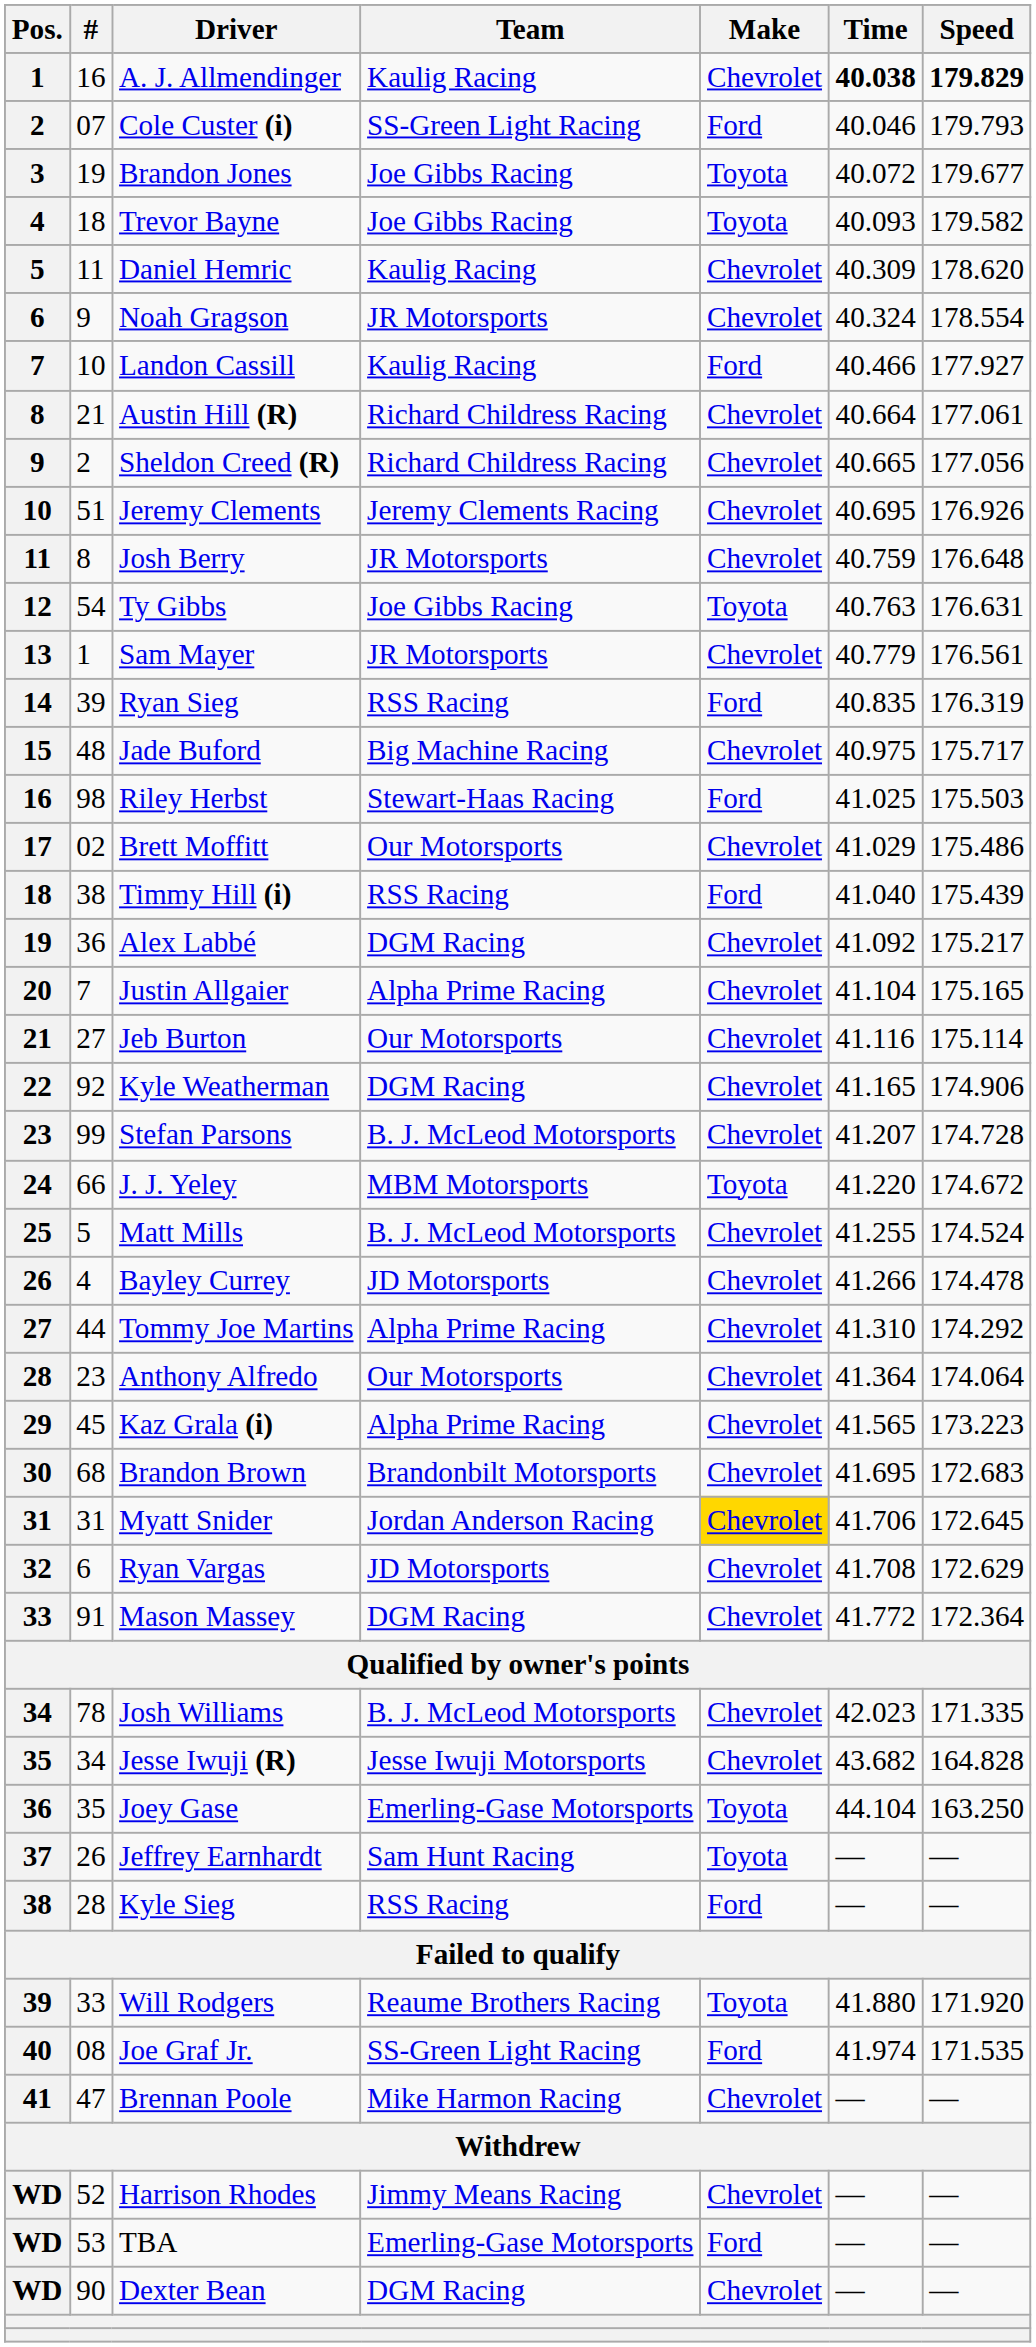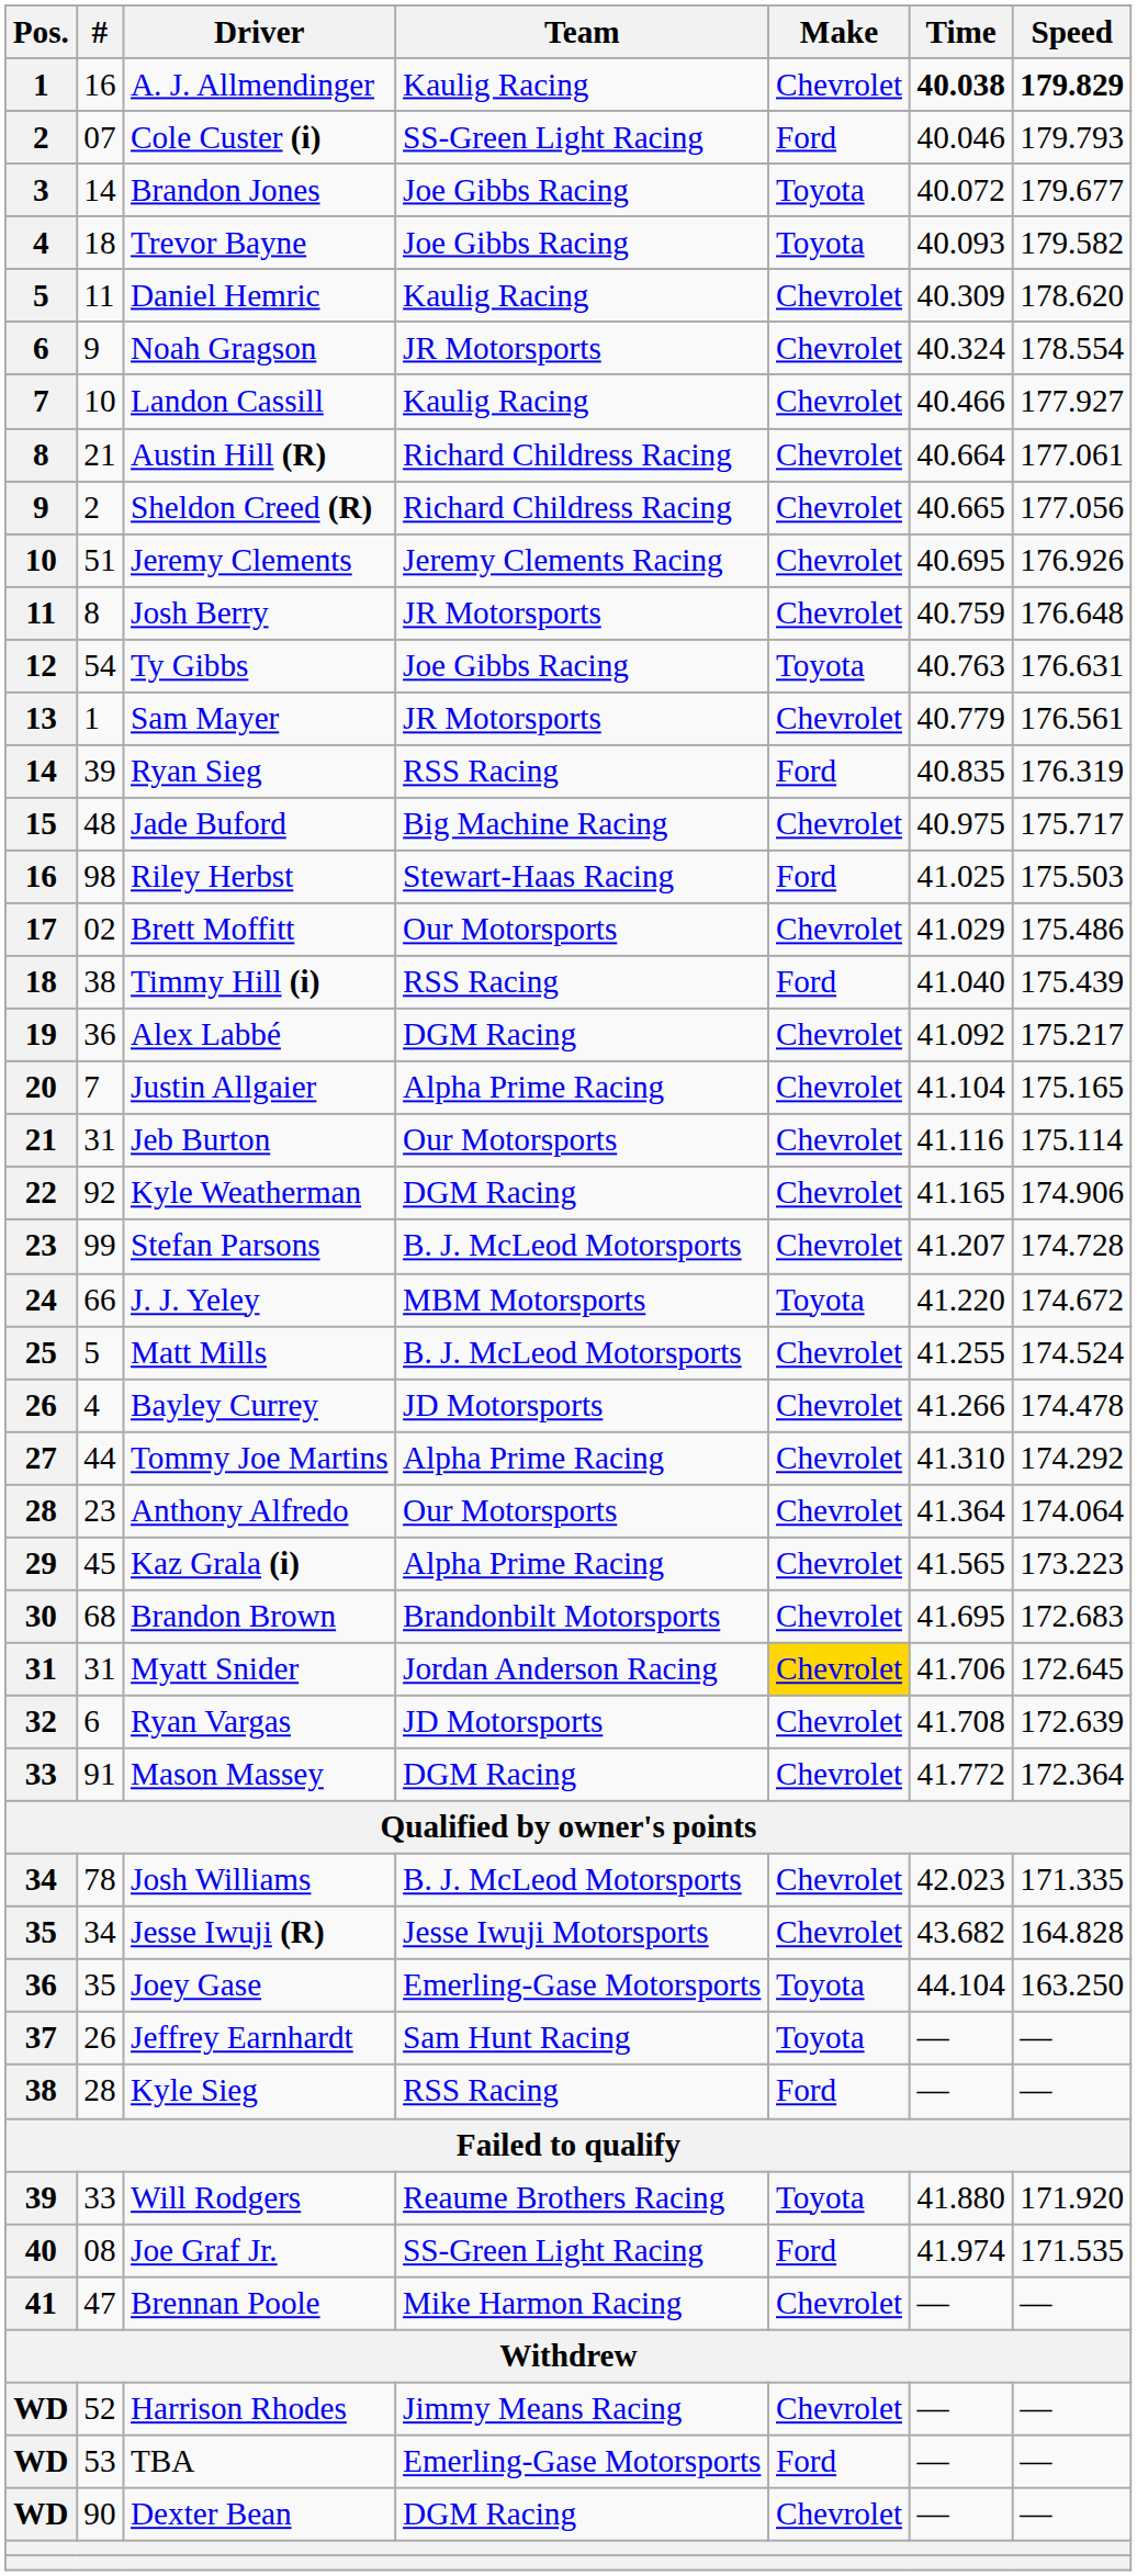 <table class="wikitable" style="font-size:95%">
 <tr>
 <th>Pos.</th>
 <th>#</th>
 <th>Driver</th>
 <th>Team</th>
 <th>Make</th>
 <th>Time</th>
 <th>Speed</th>
 </tr>
 <tr>
 <th>1</th>
 <td>16</td>
 <td><a href='#'>A. J. Allmendinger</a></td>
 <td><a href='#'>Kaulig Racing</a></td>
 <td><a href='#'>Chevrolet</a></td>
 <td><strong>40.038</strong></td>
 <td><strong>179.829</strong></td>
 </tr>
 <tr>
 <th>2</th>
 <td>07</td>
 <td><a href='#'>Cole Custer</a> <strong>(i)</strong></td>
 <td><a href='#'>SS-Green Light Racing</a></td>
 <td><a href='#'>Ford</a></td>
 <td>40.046</td>
 <td>179.793</td>
 </tr>
 <tr>
 <th>3</th>
-<td>19</td>
+<td>14</td>
 <td><a href='#'>Brandon Jones</a></td>
 <td><a href='#'>Joe Gibbs Racing</a></td>
 <td><a href='#'>Toyota</a></td>
 <td>40.072</td>
 <td>179.677</td>
 </tr>
 <tr>
 <th>4</th>
 <td>18</td>
 <td><a href='#'>Trevor Bayne</a></td>
 <td><a href='#'>Joe Gibbs Racing</a></td>
 <td><a href='#'>Toyota</a></td>
 <td>40.093</td>
 <td>179.582</td>
 </tr>
 <tr>
 <th>5</th>
 <td>11</td>
 <td><a href='#'>Daniel Hemric</a></td>
 <td><a href='#'>Kaulig Racing</a></td>
 <td><a href='#'>Chevrolet</a></td>
 <td>40.309</td>
 <td>178.620</td>
 </tr>
 <tr>
 <th>6</th>
 <td>9</td>
 <td><a href='#'>Noah Gragson</a></td>
 <td><a href='#'>JR Motorsports</a></td>
 <td><a href='#'>Chevrolet</a></td>
 <td>40.324</td>
 <td>178.554</td>
 </tr>
 <tr>
 <th>7</th>
 <td>10</td>
 <td><a href='#'>Landon Cassill</a></td>
 <td><a href='#'>Kaulig Racing</a></td>
-<td><a href='#'>Ford</a></td>
+<td><a href='#'>Chevrolet</a></td>
 <td>40.466</td>
 <td>177.927</td>
 </tr>
 <tr>
 <th>8</th>
 <td>21</td>
 <td><a href='#'>Austin Hill</a> <strong>(R)</strong></td>
 <td><a href='#'>Richard Childress Racing</a></td>
 <td><a href='#'>Chevrolet</a></td>
 <td>40.664</td>
 <td>177.061</td>
 </tr>
 <tr>
 <th>9</th>
 <td>2</td>
 <td><a href='#'>Sheldon Creed</a> <strong>(R)</strong></td>
 <td><a href='#'>Richard Childress Racing</a></td>
 <td><a href='#'>Chevrolet</a></td>
 <td>40.665</td>
 <td>177.056</td>
 </tr>
 <tr>
 <th>10</th>
 <td>51</td>
 <td><a href='#'>Jeremy Clements</a></td>
 <td><a href='#'>Jeremy Clements Racing</a></td>
 <td><a href='#'>Chevrolet</a></td>
 <td>40.695</td>
 <td>176.926</td>
 </tr>
 <tr>
 <th>11</th>
 <td>8</td>
 <td><a href='#'>Josh Berry</a></td>
 <td><a href='#'>JR Motorsports</a></td>
 <td><a href='#'>Chevrolet</a></td>
 <td>40.759</td>
 <td>176.648</td>
 </tr>
 <tr>
 <th>12</th>
 <td>54</td>
 <td><a href='#'>Ty Gibbs</a></td>
 <td><a href='#'>Joe Gibbs Racing</a></td>
 <td><a href='#'>Toyota</a></td>
 <td>40.763</td>
 <td>176.631</td>
 </tr>
 <tr>
 <th>13</th>
 <td>1</td>
 <td><a href='#'>Sam Mayer</a></td>
 <td><a href='#'>JR Motorsports</a></td>
 <td><a href='#'>Chevrolet</a></td>
 <td>40.779</td>
 <td>176.561</td>
 </tr>
 <tr>
 <th>14</th>
 <td>39</td>
 <td><a href='#'>Ryan Sieg</a></td>
 <td><a href='#'>RSS Racing</a></td>
 <td><a href='#'>Ford</a></td>
 <td>40.835</td>
 <td>176.319</td>
 </tr>
 <tr>
 <th>15</th>
 <td>48</td>
 <td><a href='#'>Jade Buford</a></td>
 <td><a href='#'>Big Machine Racing</a></td>
 <td><a href='#'>Chevrolet</a></td>
 <td>40.975</td>
 <td>175.717</td>
 </tr>
 <tr>
 <th>16</th>
 <td>98</td>
 <td><a href='#'>Riley Herbst</a></td>
 <td><a href='#'>Stewart-Haas Racing</a></td>
 <td><a href='#'>Ford</a></td>
 <td>41.025</td>
 <td>175.503</td>
 </tr>
 <tr>
 <th>17</th>
 <td>02</td>
 <td><a href='#'>Brett Moffitt</a></td>
 <td><a href='#'>Our Motorsports</a></td>
 <td><a href='#'>Chevrolet</a></td>
 <td>41.029</td>
 <td>175.486</td>
 </tr>
 <tr>
 <th>18</th>
 <td>38</td>
 <td><a href='#'>Timmy Hill</a> <strong>(i)</strong></td>
 <td><a href='#'>RSS Racing</a></td>
 <td><a href='#'>Ford</a></td>
 <td>41.040</td>
 <td>175.439</td>
 </tr>
 <tr>
 <th>19</th>
 <td>36</td>
 <td><a href='#'>Alex Labbé</a></td>
 <td><a href='#'>DGM Racing</a></td>
 <td><a href='#'>Chevrolet</a></td>
 <td>41.092</td>
 <td>175.217</td>
 </tr>
 <tr>
 <th>20</th>
 <td>7</td>
 <td><a href='#'>Justin Allgaier</a></td>
 <td><a href='#'>Alpha Prime Racing</a></td>
 <td><a href='#'>Chevrolet</a></td>
 <td>41.104</td>
 <td>175.165</td>
 </tr>
 <tr>
 <th>21</th>
-<td>27</td>
+<td>31</td>
 <td><a href='#'>Jeb Burton</a></td>
 <td><a href='#'>Our Motorsports</a></td>
 <td><a href='#'>Chevrolet</a></td>
 <td>41.116</td>
 <td>175.114</td>
 </tr>
 <tr>
 <th>22</th>
 <td>92</td>
 <td><a href='#'>Kyle Weatherman</a></td>
 <td><a href='#'>DGM Racing</a></td>
 <td><a href='#'>Chevrolet</a></td>
 <td>41.165</td>
 <td>174.906</td>
 </tr>
 <tr>
 <th>23</th>
 <td>99</td>
 <td><a href='#'>Stefan Parsons</a></td>
 <td><a href='#'>B. J. McLeod Motorsports</a></td>
 <td><a href='#'>Chevrolet</a></td>
 <td>41.207</td>
 <td>174.728</td>
 </tr>
 <tr>
 <th>24</th>
 <td>66</td>
 <td><a href='#'>J. J. Yeley</a></td>
 <td><a href='#'>MBM Motorsports</a></td>
 <td><a href='#'>Toyota</a></td>
 <td>41.220</td>
 <td>174.672</td>
 </tr>
 <tr>
 <th>25</th>
 <td>5</td>
 <td><a href='#'>Matt Mills</a></td>
 <td><a href='#'>B. J. McLeod Motorsports</a></td>
 <td><a href='#'>Chevrolet</a></td>
 <td>41.255</td>
 <td>174.524</td>
 </tr>
 <tr>
 <th>26</th>
 <td>4</td>
 <td><a href='#'>Bayley Currey</a></td>
 <td><a href='#'>JD Motorsports</a></td>
 <td><a href='#'>Chevrolet</a></td>
 <td>41.266</td>
 <td>174.478</td>
 </tr>
 <tr>
 <th>27</th>
 <td>44</td>
 <td><a href='#'>Tommy Joe Martins</a></td>
 <td><a href='#'>Alpha Prime Racing</a></td>
 <td><a href='#'>Chevrolet</a></td>
 <td>41.310</td>
 <td>174.292</td>
 </tr>
 <tr>
 <th>28</th>
 <td>23</td>
 <td><a href='#'>Anthony Alfredo</a></td>
 <td><a href='#'>Our Motorsports</a></td>
 <td><a href='#'>Chevrolet</a></td>
 <td>41.364</td>
 <td>174.064</td>
 </tr>
 <tr>
 <th>29</th>
 <td>45</td>
 <td><a href='#'>Kaz Grala</a> <strong>(i)</strong></td>
 <td><a href='#'>Alpha Prime Racing</a></td>
 <td><a href='#'>Chevrolet</a></td>
 <td>41.565</td>
 <td>173.223</td>
 </tr>
 <tr>
 <th>30</th>
 <td>68</td>
 <td><a href='#'>Brandon Brown</a></td>
 <td><a href='#'>Brandonbilt Motorsports</a></td>
 <td><a href='#'>Chevrolet</a></td>
 <td>41.695</td>
 <td>172.683</td>
 </tr>
 <tr>
 <th>31</th>
 <td>31</td>
 <td><a href='#'>Myatt Snider</a></td>
 <td><a href='#'>Jordan Anderson Racing</a></td>
 <td style="background: gold;"><a href='#'>Chevrolet</a></td>
 <td>41.706</td>
 <td>172.645</td>
 </tr>
 <tr>
 <th>32</th>
 <td>6</td>
 <td><a href='#'>Ryan Vargas</a></td>
 <td><a href='#'>JD Motorsports</a></td>
 <td><a href='#'>Chevrolet</a></td>
 <td>41.708</td>
-<td>172.629</td>
+<td>172.639</td>
 </tr>
 <tr>
 <th>33</th>
 <td>91</td>
 <td><a href='#'>Mason Massey</a></td>
 <td><a href='#'>DGM Racing</a></td>
 <td><a href='#'>Chevrolet</a></td>
 <td>41.772</td>
 <td>172.364</td>
 </tr>
 <tr>
 <th colspan="7">Qualified by owner's points</th>
 </tr>
 <tr>
 <th>34</th>
 <td>78</td>
 <td><a href='#'>Josh Williams</a></td>
 <td><a href='#'>B. J. McLeod Motorsports</a></td>
 <td><a href='#'>Chevrolet</a></td>
 <td>42.023</td>
 <td>171.335</td>
 </tr>
 <tr>
 <th>35</th>
 <td>34</td>
 <td><a href='#'>Jesse Iwuji</a> <strong>(R)</strong></td>
 <td><a href='#'>Jesse Iwuji Motorsports</a></td>
 <td><a href='#'>Chevrolet</a></td>
 <td>43.682</td>
 <td>164.828</td>
 </tr>
 <tr>
 <th>36</th>
 <td>35</td>
 <td><a href='#'>Joey Gase</a></td>
 <td><a href='#'>Emerling-Gase Motorsports</a></td>
 <td><a href='#'>Toyota</a></td>
 <td>44.104</td>
 <td>163.250</td>
 </tr>
 <tr>
 <th>37</th>
 <td>26</td>
 <td><a href='#'>Jeffrey Earnhardt</a></td>
 <td><a href='#'>Sam Hunt Racing</a></td>
 <td><a href='#'>Toyota</a></td>
 <td>—</td>
 <td>—</td>
 </tr>
 <tr>
 <th>38</th>
 <td>28</td>
 <td><a href='#'>Kyle Sieg</a></td>
 <td><a href='#'>RSS Racing</a></td>
 <td><a href='#'>Ford</a></td>
 <td>—</td>
 <td>—</td>
 </tr>
 <tr>
 <th colspan="7">Failed to qualify</th>
 </tr>
 <tr>
 <th>39</th>
 <td>33</td>
 <td><a href='#'>Will Rodgers</a></td>
 <td><a href='#'>Reaume Brothers Racing</a></td>
 <td><a href='#'>Toyota</a></td>
 <td>41.880</td>
 <td>171.920</td>
 </tr>
 <tr>
 <th>40</th>
 <td>08</td>
 <td><a href='#'>Joe Graf Jr.</a></td>
 <td><a href='#'>SS-Green Light Racing</a></td>
 <td><a href='#'>Ford</a></td>
 <td>41.974</td>
 <td>171.535</td>
 </tr>
 <tr>
 <th>41</th>
 <td>47</td>
 <td><a href='#'>Brennan Poole</a></td>
 <td><a href='#'>Mike Harmon Racing</a></td>
 <td><a href='#'>Chevrolet</a></td>
 <td>—</td>
 <td>—</td>
 </tr>
 <tr>
 <th colspan="7">Withdrew</th>
 </tr>
 <tr>
 <th>WD</th>
 <td>52</td>
 <td><a href='#'>Harrison Rhodes</a></td>
 <td><a href='#'>Jimmy Means Racing</a></td>
 <td><a href='#'>Chevrolet</a></td>
 <td>—</td>
 <td>—</td>
 </tr>
 <tr>
 <th>WD</th>
 <td>53</td>
 <td>TBA</td>
 <td><a href='#'>Emerling-Gase Motorsports</a></td>
 <td><a href='#'>Ford</a></td>
 <td>—</td>
 <td>—</td>
 </tr>
 <tr>
 <th>WD</th>
 <td>90</td>
 <td><a href='#'>Dexter Bean</a></td>
 <td><a href='#'>DGM Racing</a></td>
 <td><a href='#'>Chevrolet</a></td>
 <td>—</td>
 <td>—</td>
 </tr>
 <tr>
 <th colspan="7"></th>
 </tr>
 <tr>
 <th colspan="7"></th>
 </tr>
 </table>
